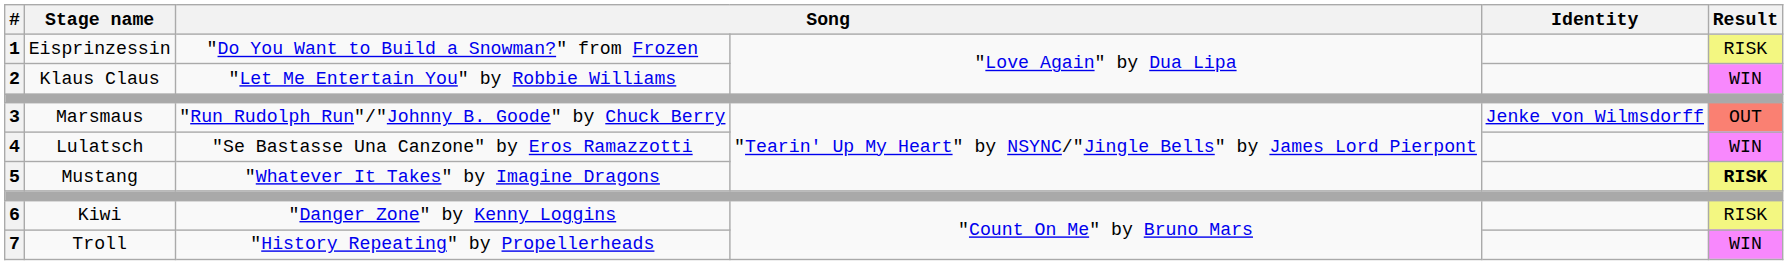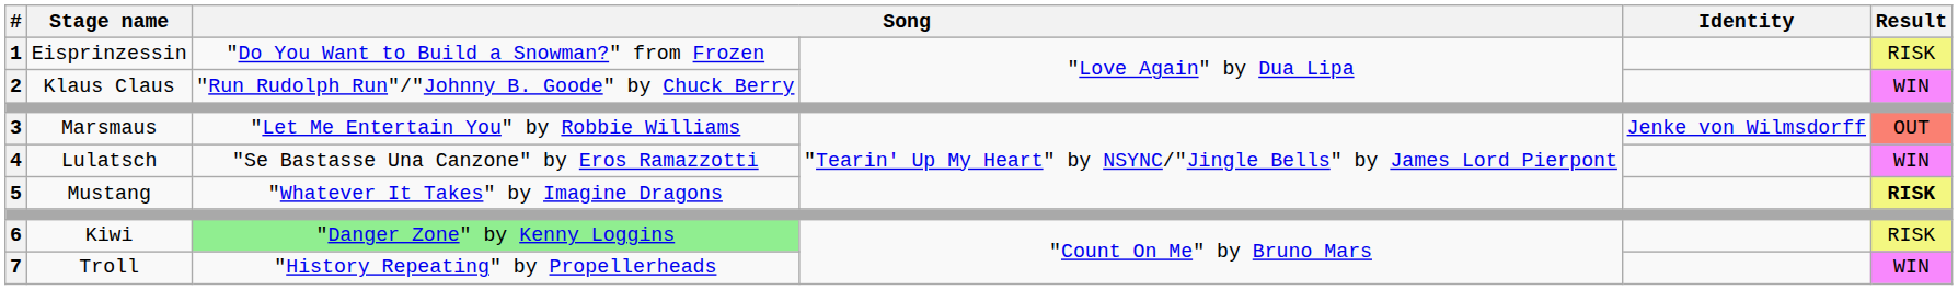 <table class="wikitable plainrowheaders" style="text-align: center;">
 <tr>
 <th>#</th>
 <th>Stage name</th>
 <th colspan="2">Song</th>
 <th>Identity</th>
 <th>Result</th>
 </tr>
 <tr>
 <th>1</th>
 <td>Eisprinzessin</td>
 <td>"<a href='#'>Do You Want to Build a Snowman?</a>" from <a href='#'>Frozen</a></td>
 <td rowspan=2>"<a href='#'>Love Again</a>" by <a href='#'>Dua Lipa</a></td>
 <td></td>
 <td bgcolor="F3F781">RISK</td>
 </tr>
 <tr>
 <th>2</th>
 <td>Klaus Claus</td>
-<td>"<a href='#'>Let Me Entertain You</a>" by <a href='#'>Robbie Williams</a></td>
+<td>"<a href='#'>Run Rudolph Run</a>"/"<a href='#'>Johnny B. Goode</a>" by <a href='#'>Chuck Berry</a></td>
 <td></td>
 <td bgcolor="#F888FD">WIN</td>
 </tr>
 <tr>
 <td colspan="6" style="background:darkgray"></td>
 </tr>
 <tr>
 <th>3</th>
 <td>Marsmaus</td>
-<td>"<a href='#'>Run Rudolph Run</a>"/"<a href='#'>Johnny B. Goode</a>" by <a href='#'>Chuck Berry</a></td>
+<td>"<a href='#'>Let Me Entertain You</a>" by <a href='#'>Robbie Williams</a></td>
 <td rowspan=3>"<a href='#'>Tearin' Up My Heart</a>" by <a href='#'>NSYNC</a>/"<a href='#'>Jingle Bells</a>" by <a href='#'>James Lord Pierpont</a></td>
 <td><a href='#'>Jenke von Wilmsdorff</a></td>
 <td bgcolor=salmon>OUT</td>
 </tr>
 <tr>
 <th>4</th>
 <td>Lulatsch</td>
 <td>"Se Bastasse Una Canzone" by <a href='#'>Eros Ramazzotti</a></td>
 <td></td>
 <td bgcolor="#F888FD">WIN</td>
 </tr>
 <tr>
 <th>5</th>
 <td>Mustang</td>
 <td>"<a href='#'>Whatever It Takes</a>" by <a href='#'>Imagine Dragons</a></td>
 <td></td>
 <td bgcolor="F3F781"><strong>RISK</strong></td>
 </tr>
 <tr>
 <td colspan="6" style="background:darkgray"></td>
 </tr>
 <tr>
 <th>6</th>
 <td>Kiwi</td>
-<td>"<a href='#'>Danger Zone</a>" by <a href='#'>Kenny Loggins</a></td>
+<td style="background: lightgreen;">"<a href='#'>Danger Zone</a>" by <a href='#'>Kenny Loggins</a></td>
 <td rowspan=2>"<a href='#'>Count On Me</a>" by <a href='#'>Bruno Mars</a></td>
 <td></td>
 <td bgcolor="F3F781">RISK</td>
 </tr>
 <tr>
 <th>7</th>
 <td>Troll</td>
 <td>"<a href='#'>History Repeating</a>" by <a href='#'>Propellerheads</a></td>
 <td></td>
 <td bgcolor="#F888FD">WIN</td>
 </tr>
 </table>
